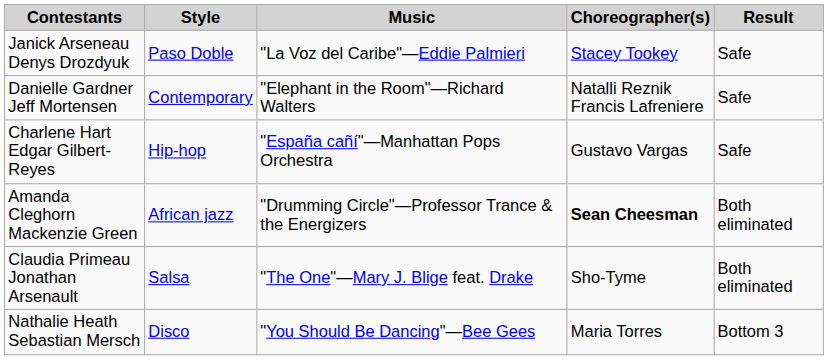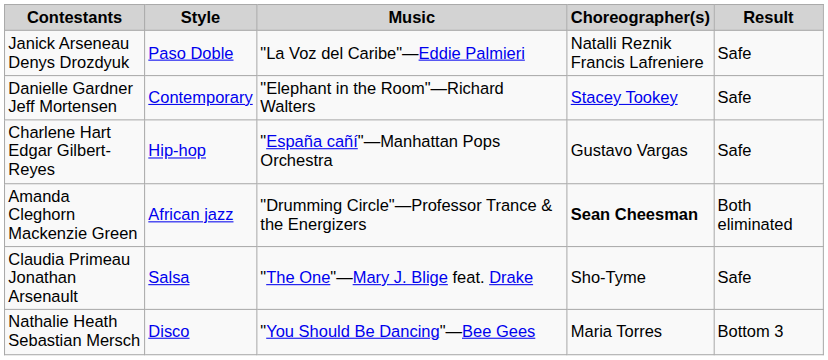 <table class="wikitable" width="90%">
 <tr bgcolor="lightgrey">
 <td align="center"><strong>Contestants</strong></td>
 <td align="center"><strong>Style</strong></td>
 <td align="center"><strong>Music</strong></td>
 <td align="center"><strong>Choreographer(s)</strong></td>
 <td align="center"><strong>Result</strong></td>
 </tr>
 <tr>
 <td>Janick Arseneau<br>Denys Drozdyuk</td>
 <td><a href='#'>Paso Doble</a></td>
 <td>"La Voz del Caribe"—<a href='#'>Eddie Palmieri</a></td>
-<td><a href='#'>Stacey Tookey</a></td>
+<td>Natalli Reznik<br>Francis Lafreniere</td>
 <td>Safe</td>
 </tr>
 <tr>
 <td>Danielle Gardner<br>Jeff Mortensen</td>
 <td><a href='#'>Contemporary</a></td>
 <td>"Elephant in the Room"—Richard Walters</td>
-<td>Natalli Reznik<br>Francis Lafreniere</td>
+<td><a href='#'>Stacey Tookey</a></td>
 <td>Safe</td>
 </tr>
 <tr>
 <td>Charlene Hart<br>Edgar Gilbert-Reyes</td>
 <td><a href='#'>Hip-hop</a></td>
 <td>"<a href='#'>España cañí</a>"—Manhattan Pops Orchestra</td>
 <td>Gustavo Vargas</td>
 <td>Safe</td>
 </tr>
 <tr>
 <td>Amanda Cleghorn<br>Mackenzie Green</td>
 <td><a href='#'>African jazz</a></td>
 <td>"Drumming Circle"—Professor Trance & the Energizers</td>
 <td><strong>Sean Cheesman</strong></td>
 <td>Both eliminated</td>
 </tr>
 <tr>
 <td>Claudia Primeau<br>Jonathan Arsenault</td>
 <td><a href='#'>Salsa</a></td>
 <td>"<a href='#'>The One</a>"—<a href='#'>Mary J. Blige</a> feat. <a href='#'>Drake</a></td>
 <td>Sho-Tyme</td>
-<td>Both eliminated</td>
+<td>Safe</td>
 </tr>
 <tr>
 <td>Nathalie Heath<br>Sebastian Mersch</td>
 <td><a href='#'>Disco</a></td>
 <td>"<a href='#'>You Should Be Dancing</a>"—<a href='#'>Bee Gees</a></td>
 <td>Maria Torres</td>
 <td>Bottom 3</td>
 </tr>
 </table>
